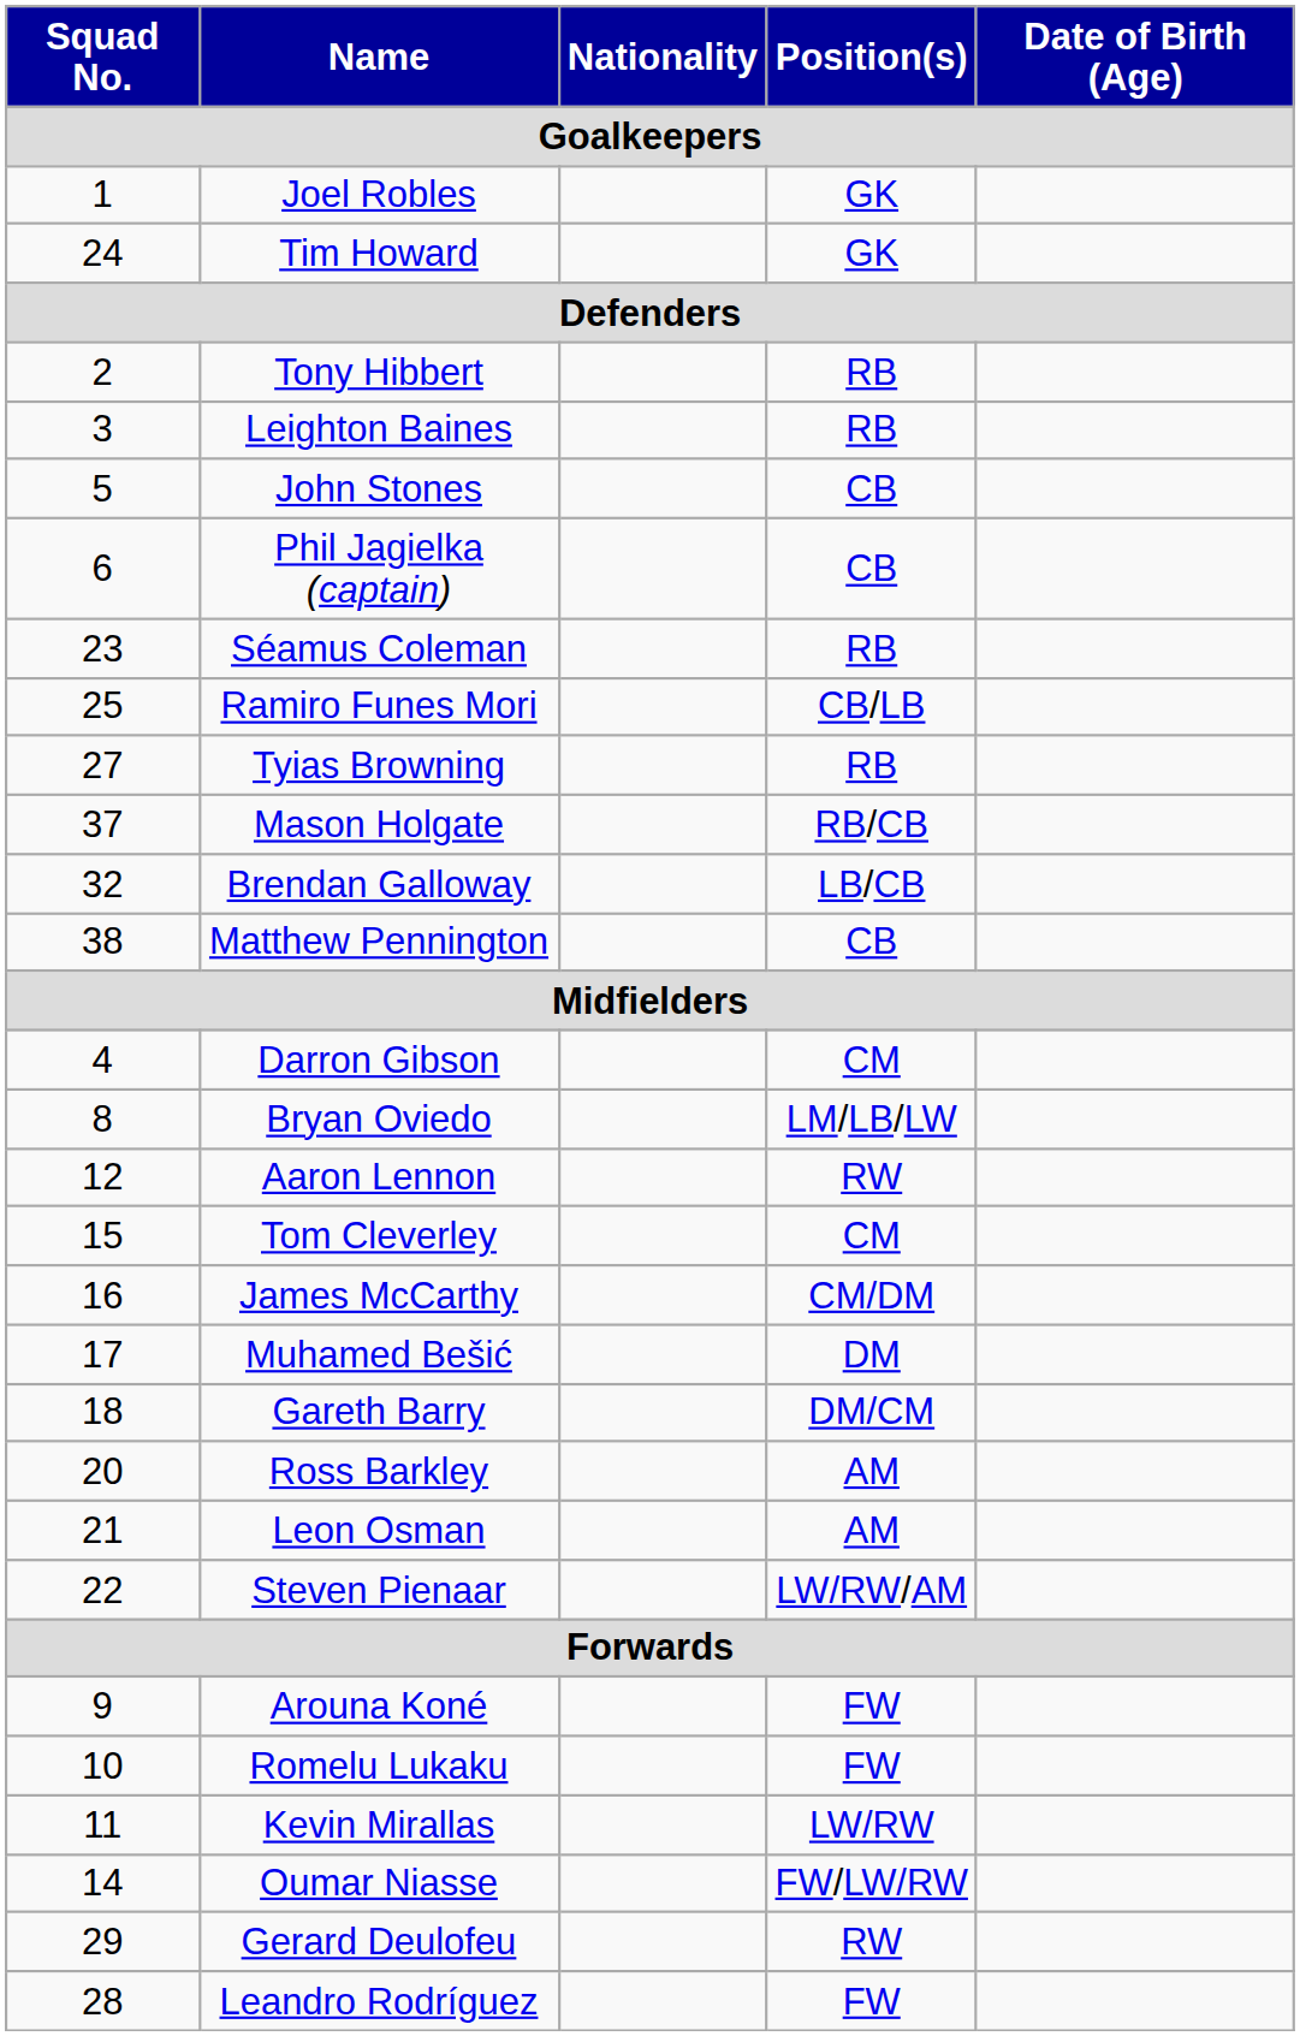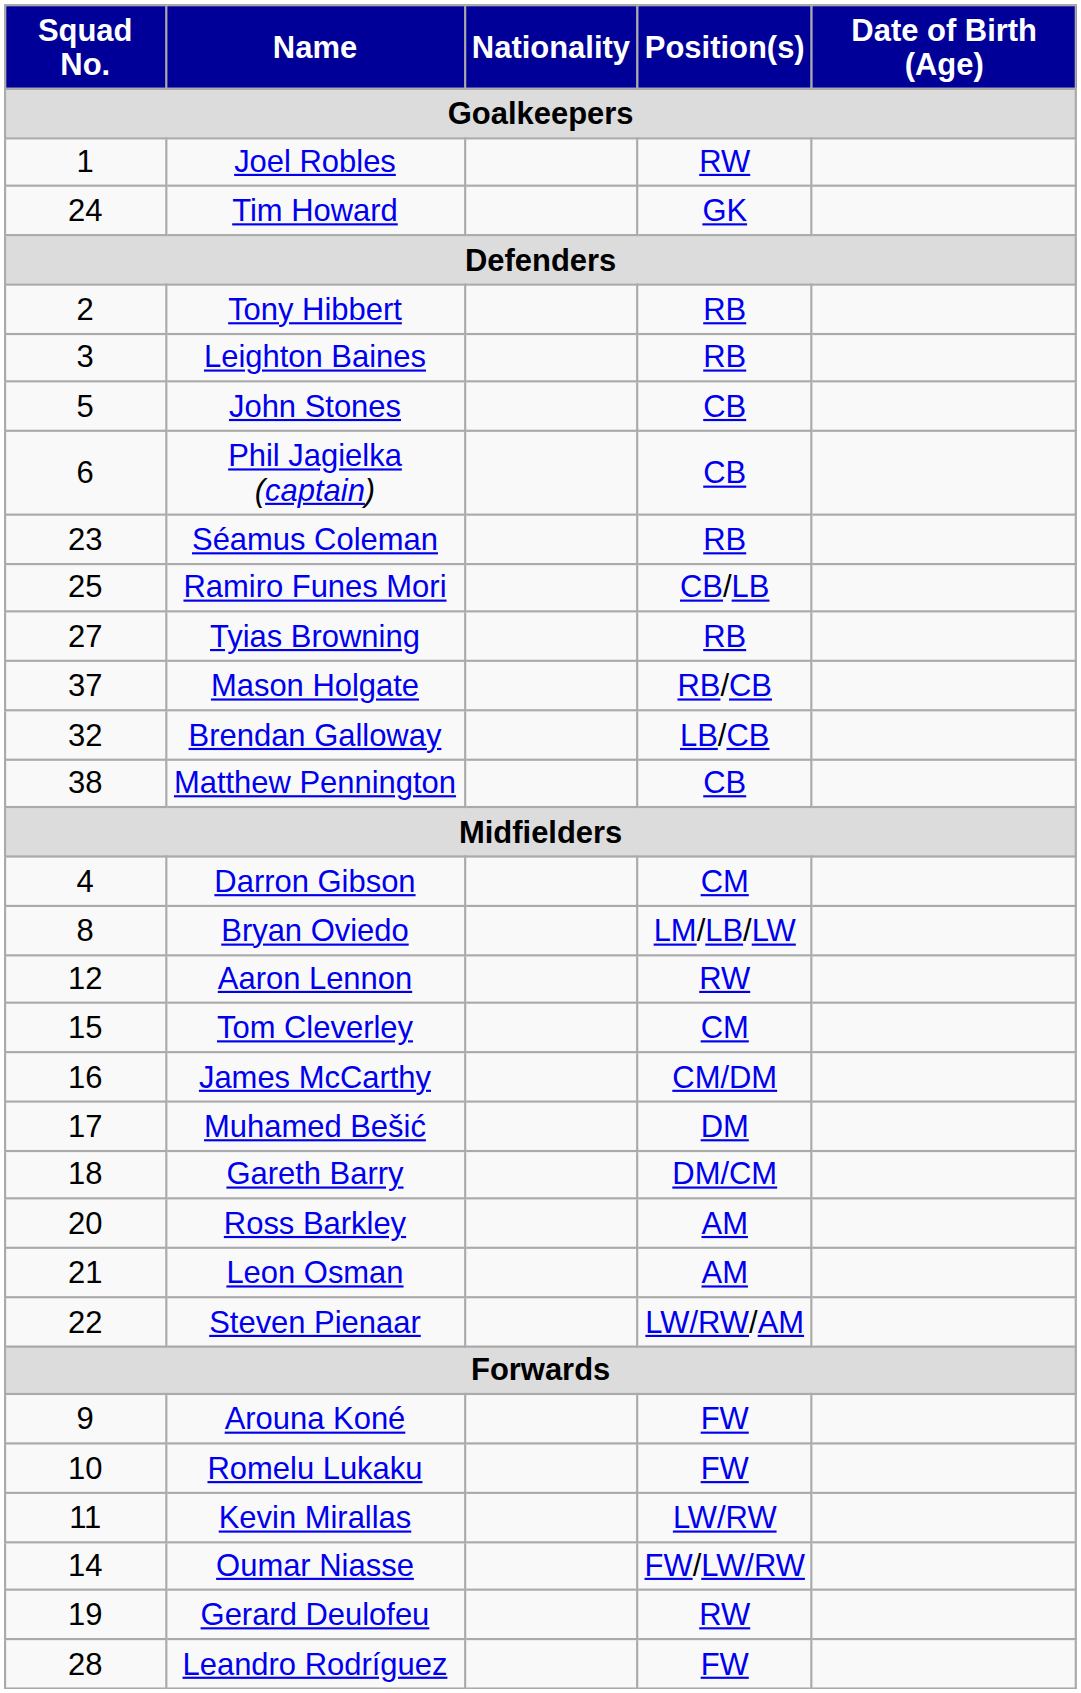 <table class="wikitable" style="text-align:center; font-size:90%; width:80%;">
 <tr>
 <th style="background:#009; color:white; text-align:center;">Squad No.</th>
 <th style="background:#009; color:white; text-align:center;">Name</th>
 <th style="background:#009; color:white; text-align:center;">Nationality</th>
 <th style="background:#009; color:white; text-align:center;">Position(s)</th>
 <th style="background:#009; color:white; text-align:center;">Date of Birth (Age)</th>
 </tr>
 <tr>
 <th colspan="5" style="background:#dcdcdc; text-align:center">Goalkeepers</th>
 </tr>
 <tr>
 <td>1</td>
 <td><a href='#'>Joel Robles</a></td>
 <td></td>
-<td><a href='#'>GK</a></td>
+<td><a href='#'>RW</a></td>
 <td></td>
 </tr>
 <tr>
 <td>24</td>
 <td><a href='#'>Tim Howard</a></td>
 <td></td>
 <td><a href='#'>GK</a></td>
 <td></td>
 </tr>
 <tr>
 <th colspan="9" style="background:#dcdcdc; text-align:center">Defenders</th>
 </tr>
 <tr>
 <td>2</td>
 <td><a href='#'>Tony Hibbert</a></td>
 <td></td>
 <td><a href='#'>RB</a></td>
 <td></td>
 </tr>
 <tr>
 <td>3</td>
 <td><a href='#'>Leighton Baines</a></td>
 <td></td>
 <td><a href='#'>RB</a></td>
 <td></td>
 </tr>
 <tr>
 <td>5</td>
 <td><a href='#'>John Stones</a></td>
 <td></td>
 <td><a href='#'>CB</a></td>
 <td></td>
 </tr>
 <tr>
 <td>6</td>
 <td><a href='#'>Phil Jagielka</a> <em>(<a href='#'>captain</a>)</em></td>
 <td></td>
 <td><a href='#'>CB</a></td>
 <td></td>
 </tr>
 <tr>
 <td>23</td>
 <td><a href='#'>Séamus Coleman</a></td>
 <td></td>
 <td><a href='#'>RB</a></td>
 <td></td>
 </tr>
 <tr>
 <td>25</td>
 <td><a href='#'>Ramiro Funes Mori</a></td>
 <td></td>
 <td><a href='#'>CB</a>/<a href='#'>LB</a></td>
 <td></td>
 </tr>
 <tr>
 <td>27</td>
 <td><a href='#'>Tyias Browning</a></td>
 <td></td>
 <td><a href='#'>RB</a></td>
 <td></td>
 </tr>
 <tr>
 <td>37</td>
 <td><a href='#'>Mason Holgate</a></td>
 <td></td>
 <td><a href='#'>RB</a>/<a href='#'>CB</a></td>
 <td></td>
 </tr>
 <tr>
 <td>32</td>
 <td><a href='#'>Brendan Galloway</a></td>
 <td></td>
 <td><a href='#'>LB</a>/<a href='#'>CB</a></td>
 <td></td>
 </tr>
 <tr>
 <td>38</td>
 <td><a href='#'>Matthew Pennington</a></td>
 <td></td>
 <td><a href='#'>CB</a></td>
 <td></td>
 </tr>
 <tr>
 <th colspan="5" style="background:#dcdcdc; text-align:center">Midfielders</th>
 </tr>
 <tr>
 <td>4</td>
 <td><a href='#'>Darron Gibson</a></td>
 <td></td>
 <td><a href='#'>CM</a></td>
 <td></td>
 </tr>
 <tr>
 <td>8</td>
 <td><a href='#'>Bryan Oviedo</a></td>
 <td></td>
 <td><a href='#'>LM</a>/<a href='#'>LB</a>/<a href='#'>LW</a></td>
 <td></td>
 </tr>
 <tr>
 <td>12</td>
 <td><a href='#'>Aaron Lennon</a></td>
 <td></td>
 <td><a href='#'>RW</a></td>
 <td></td>
 </tr>
 <tr>
 <td>15</td>
 <td><a href='#'>Tom Cleverley</a></td>
 <td></td>
 <td><a href='#'>CM</a></td>
 <td></td>
 </tr>
 <tr>
 <td>16</td>
 <td><a href='#'>James McCarthy</a></td>
 <td></td>
 <td><a href='#'>CM/DM</a></td>
 <td></td>
 </tr>
 <tr>
 <td>17</td>
 <td><a href='#'>Muhamed Bešić</a></td>
 <td></td>
 <td><a href='#'>DM</a></td>
 <td></td>
 </tr>
 <tr>
 <td>18</td>
 <td><a href='#'>Gareth Barry</a></td>
 <td></td>
 <td><a href='#'>DM/CM</a></td>
 <td></td>
 </tr>
 <tr>
 <td>20</td>
 <td><a href='#'>Ross Barkley</a></td>
 <td></td>
 <td><a href='#'>AM</a></td>
 <td></td>
 </tr>
 <tr>
 <td>21</td>
 <td><a href='#'>Leon Osman</a></td>
 <td></td>
 <td><a href='#'>AM</a></td>
 <td></td>
 </tr>
 <tr>
 <td>22</td>
 <td><a href='#'>Steven Pienaar</a></td>
 <td></td>
 <td><a href='#'>LW/RW</a>/<a href='#'>AM</a></td>
 <td></td>
 </tr>
 <tr>
 <th colspan="5" style="background:#dcdcdc; text-align:center">Forwards</th>
 </tr>
 <tr>
 <td>9</td>
 <td><a href='#'>Arouna Koné</a></td>
 <td></td>
 <td><a href='#'>FW</a></td>
 <td></td>
 </tr>
 <tr>
 <td>10</td>
 <td><a href='#'>Romelu Lukaku</a></td>
 <td></td>
 <td><a href='#'>FW</a></td>
 <td></td>
 </tr>
 <tr>
 <td>11</td>
 <td><a href='#'>Kevin Mirallas</a></td>
 <td></td>
 <td><a href='#'>LW/RW</a></td>
 <td></td>
 </tr>
 <tr>
 <td>14</td>
 <td><a href='#'>Oumar Niasse</a></td>
 <td></td>
 <td><a href='#'>FW</a>/<a href='#'>LW/RW</a></td>
 <td></td>
 </tr>
 <tr>
-<td>29</td>
+<td>19</td>
 <td><a href='#'>Gerard Deulofeu</a></td>
 <td></td>
 <td><a href='#'>RW</a></td>
 <td></td>
 </tr>
 <tr>
 <td>28</td>
 <td><a href='#'>Leandro Rodríguez</a></td>
 <td></td>
 <td><a href='#'>FW</a></td>
 <td></td>
 </tr>
 </table>
